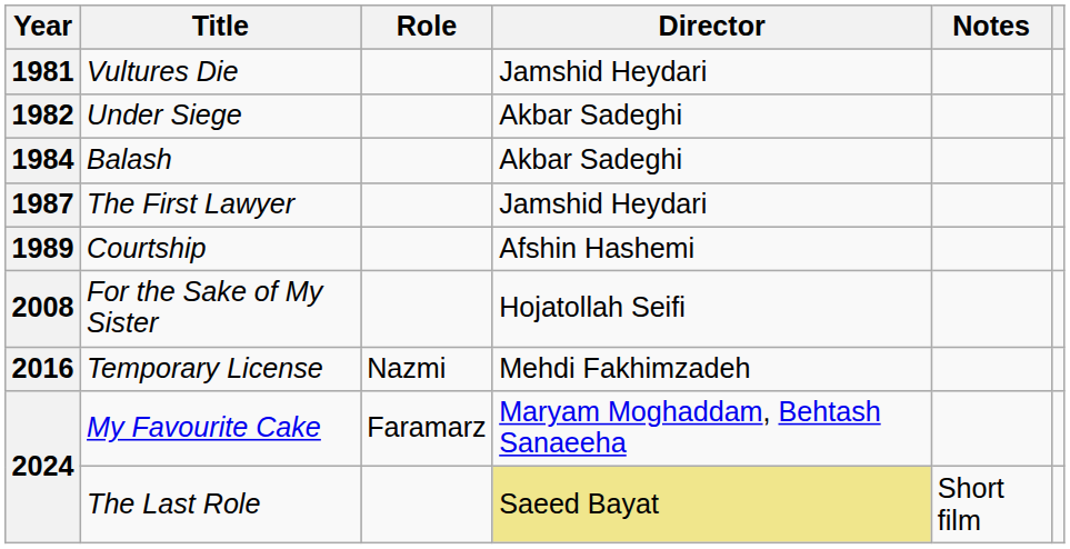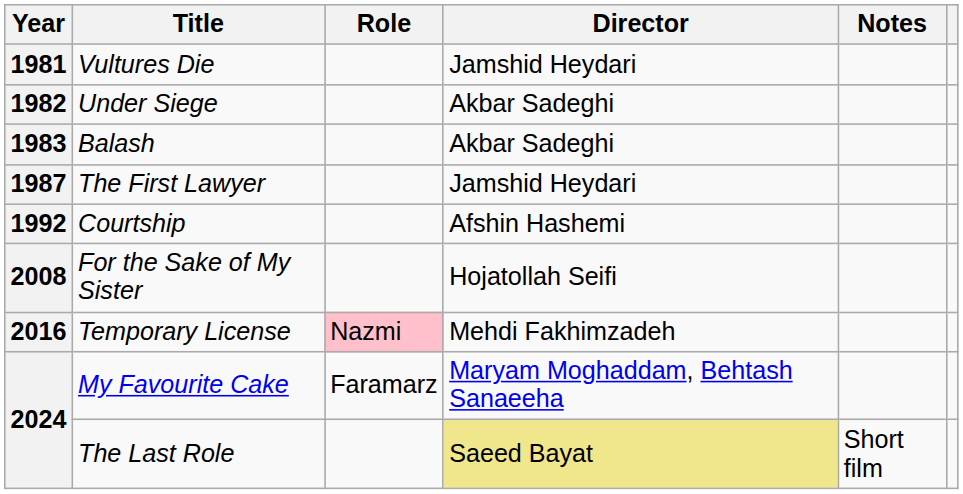 <table class="wikitable plainrowheaders sortable" style="font-size:100%">
 <tr>
 <th scope="col">Year</th>
 <th scope="col">Title</th>
 <th scope="col">Role</th>
 <th scope="col">Director</th>
 <th scope="col" class="unsortable">Notes</th>
 <th scope="col" class="unsortable"></th>
 </tr>
 <tr>
 <th scope="row">1981</th>
 <td><em>Vultures Die</em></td>
 <td></td>
 <td>Jamshid Heydari</td>
 <td></td>
 <td></td>
 </tr>
 <tr>
 <th scope="row">1982</th>
 <td><em>Under Siege</em></td>
 <td></td>
 <td>Akbar Sadeghi</td>
 <td></td>
 <td></td>
 </tr>
 <tr>
-<th scope="row">1984</th>
+<th scope="row">1983</th>
 <td><em>Balash</em></td>
 <td></td>
 <td>Akbar Sadeghi</td>
 <td></td>
 <td></td>
 </tr>
 <tr>
 <th scope="row">1987</th>
 <td><em>The First Lawyer</em></td>
 <td></td>
 <td>Jamshid Heydari</td>
 <td></td>
 <td></td>
 </tr>
 <tr>
-<th scope="row">1989</th>
+<th scope="row">1992</th>
 <td><em>Courtship</em></td>
 <td></td>
 <td>Afshin Hashemi</td>
 <td></td>
 <td></td>
 </tr>
 <tr>
 <th scope="row">2008</th>
 <td><em>For the Sake of My Sister</em></td>
 <td></td>
 <td>Hojatollah Seifi</td>
 <td></td>
 <td></td>
 </tr>
 <tr>
 <th scope="row">2016</th>
 <td><em>Temporary License</em></td>
-<td>Nazmi</td>
+<td style="background: pink;">Nazmi</td>
 <td>Mehdi Fakhimzadeh</td>
 <td></td>
 <td></td>
 </tr>
 <tr>
 <th rowspan="2" scope="row">2024</th>
 <td><em><a href='#'>My Favourite Cake</a></em></td>
 <td>Faramarz</td>
 <td><a href='#'>Maryam Moghaddam</a>, <a href='#'>Behtash Sanaeeha</a></td>
 <td></td>
 <td></td>
 </tr>
 <tr>
 <td><em>The Last Role</em></td>
 <td></td>
 <td style="background: khaki;">Saeed Bayat</td>
 <td>Short film</td>
 <td></td>
 </tr>
 </table>
